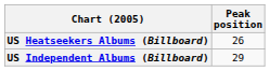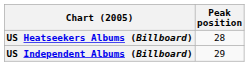 <table class="wikitable sortable plainrowheaders" style="text-align:center">
 <tr>
 <th scope="col">Chart (2005)</th>
 <th scope="col">Peak<br>position</th>
 </tr>
 <tr>
 <th scope="row">US <a href='#'>Heatseekers Albums</a> (<em>Billboard</em>)</th>
-<td>26</td>
+<td>28</td>
 </tr>
 <tr>
 <th scope="row">US <a href='#'>Independent Albums</a> (<em>Billboard</em>)</th>
 <td>29</td>
 </tr>
 </table>
